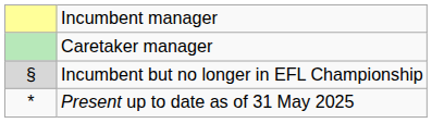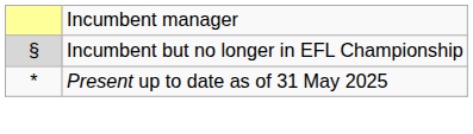 <table class="wikitable">
 <tr>
 <td style="background:#ff9; width:40px; text-align:center;"></td>
 <td>Incumbent manager</td>
-</tr>
-<tr>
-<td style="background:#b7e8b9; width:40px; text-align:center;"></td>
-<td>Caretaker manager</td>
 </tr>
 <tr>
 <td style="background:#d7d7d7; width:40px; text-align:center;">§</td>
 <td>Incumbent but no longer in EFL Championship</td>
 </tr>
 <tr>
 <td style="width:40px; text-align:center;">*</td>
 <td><em>Present</em> up to date as of 31 May 2025</td>
 </tr>
 </table>
